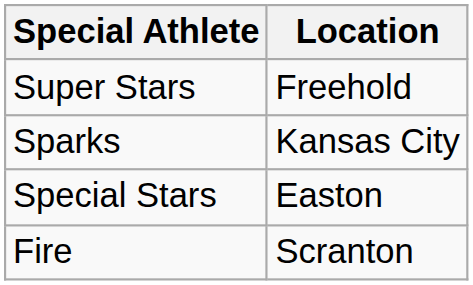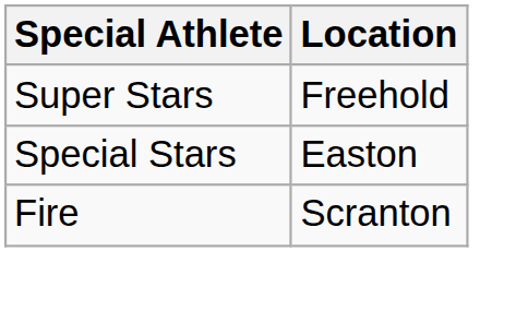 <table class="wikitable">
 <tr>
 <th>Special Athlete</th>
 <th>Location</th>
 </tr>
 <tr>
 <td>Super Stars</td>
 <td>Freehold</td>
 </tr>
 <tr>
-<td>Sparks</td>
-<td>Kansas City</td>
-</tr>
-<tr>
 <td>Special Stars</td>
 <td>Easton</td>
 </tr>
 <tr>
 <td>Fire</td>
 <td>Scranton</td>
 </tr>
 </table>
